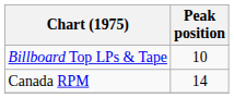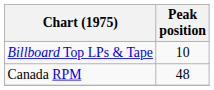 <table class="wikitable">
 <tr>
 <th>Chart (1975)</th>
 <th>Peak<br>position</th>
 </tr>
 <tr>
 <td><a href='#'><em>Billboard</em> Top LPs & Tape</a></td>
 <td align="center">10</td>
 </tr>
 <tr>
 <td>Canada <a href='#'>RPM</a></td>
-<td align="center">14</td>
+<td align="center">48</td>
 </tr>
 <tr>
 </tr>
 </table>
